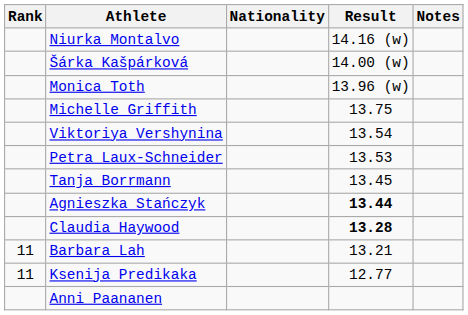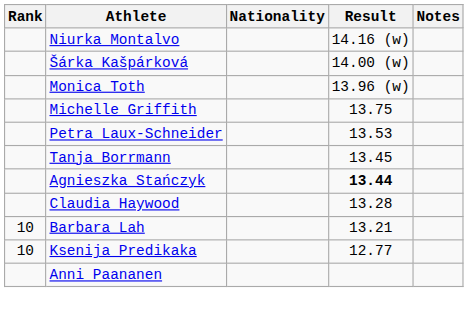 <table class="wikitable sortable" style="text-align:center">
 <tr>
 <th>Rank</th>
 <th>Athlete</th>
 <th>Nationality</th>
 <th>Result</th>
 <th>Notes</th>
 </tr>
 <tr>
 <td></td>
 <td align=left><a href='#'>Niurka Montalvo</a></td>
 <td align=left></td>
 <td>14.16 (w)</td>
 <td></td>
 </tr>
 <tr>
 <td></td>
 <td align=left><a href='#'>Šárka Kašpárková</a></td>
 <td align=left></td>
 <td>14.00 (w)</td>
 <td></td>
 </tr>
 <tr>
 <td></td>
 <td align=left><a href='#'>Monica Toth</a></td>
 <td align=left></td>
 <td>13.96 (w)</td>
 <td></td>
 </tr>
 <tr>
 <td></td>
 <td align=left><a href='#'>Michelle Griffith</a></td>
 <td align=left></td>
 <td>13.75</td>
 <td></td>
 </tr>
 <tr>
 <td></td>
-<td align=left><a href='#'>Viktoriya Vershynina</a></td>
-<td align=left></td>
-<td>13.54</td>
-<td></td>
-</tr>
-<tr>
-<td></td>
 <td align=left><a href='#'>Petra Laux-Schneider</a></td>
 <td align=left></td>
 <td>13.53</td>
 <td></td>
 </tr>
 <tr>
 <td></td>
 <td align=left><a href='#'>Tanja Borrmann</a></td>
 <td align=left></td>
 <td>13.45</td>
 <td></td>
 </tr>
 <tr>
 <td></td>
 <td align=left><a href='#'>Agnieszka Stańczyk</a></td>
 <td align=left></td>
 <td><strong>13.44</strong></td>
 <td></td>
 </tr>
 <tr>
 <td></td>
 <td align=left><a href='#'>Claudia Haywood</a></td>
 <td align=left></td>
-<td><strong>13.28</strong></td>
+<td>13.28</td>
 <td></td>
 </tr>
 <tr>
-<td>11</td>
+<td>10</td>
 <td align=left><a href='#'>Barbara Lah</a></td>
 <td align=left></td>
 <td>13.21</td>
 <td></td>
 </tr>
 <tr>
-<td>11</td>
+<td>10</td>
 <td align=left><a href='#'>Ksenija Predikaka</a></td>
 <td align=left></td>
 <td>12.77</td>
 <td></td>
 </tr>
 <tr>
 <td></td>
 <td align=left><a href='#'>Anni Paananen</a></td>
 <td align=left></td>
 <td></td>
 <td></td>
 </tr>
 </table>
